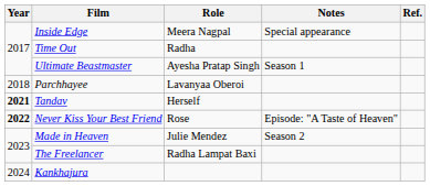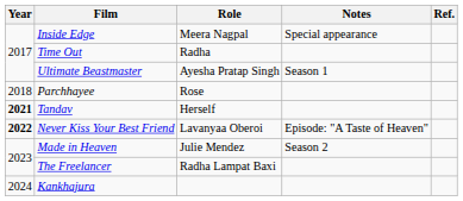 <table class="wikitable sortable">
 <tr>
 <th>Year</th>
 <th>Film</th>
 <th>Role</th>
 <th class="unsortable">Notes</th>
 <th class="unsortable">Ref.</th>
 </tr>
 <tr>
 <td rowspan="3">2017</td>
 <td><em><a href='#'>Inside Edge</a></em></td>
 <td>Meera Nagpal</td>
 <td>Special appearance</td>
 <td></td>
 </tr>
 <tr>
 <td><em><a href='#'>Time Out</a></em></td>
 <td>Radha</td>
 <td></td>
 <td></td>
 </tr>
 <tr>
 <td><em><a href='#'>Ultimate Beastmaster</a></em></td>
 <td>Ayesha Pratap Singh</td>
 <td>Season 1</td>
 <td></td>
 </tr>
 <tr>
 <td>2018</td>
 <td><em>Parchhayee</em></td>
-<td>Lavanyaa Oberoi</td>
+<td>Rose</td>
 <td></td>
 <td></td>
 </tr>
 <tr>
 <td><strong>2021</strong></td>
 <td><em><a href='#'>Tandav</a></em></td>
 <td>Herself</td>
 <td></td>
 <td></td>
 </tr>
 <tr>
 <td><strong>2022</strong></td>
 <td><em><a href='#'>Never Kiss Your Best Friend</a></em></td>
-<td>Rose</td>
+<td>Lavanyaa Oberoi</td>
 <td>Episode: "A Taste of Heaven"</td>
 <td></td>
 </tr>
 <tr>
 <td rowspan="2">2023</td>
 <td><em><a href='#'>Made in Heaven</a></em></td>
 <td>Julie Mendez</td>
 <td>Season 2</td>
 <td></td>
 </tr>
 <tr>
 <td><em><a href='#'>The Freelancer</a></em></td>
 <td>Radha Lampat Baxi</td>
 <td></td>
 <td></td>
 </tr>
 <tr>
 <td>2024</td>
 <td><em><a href='#'>Kankhajura</a></em></td>
 <td></td>
 <td></td>
 </tr>
 </table>
